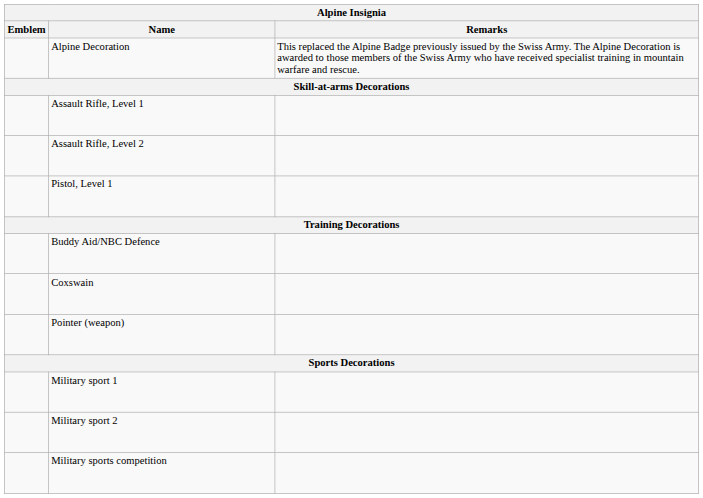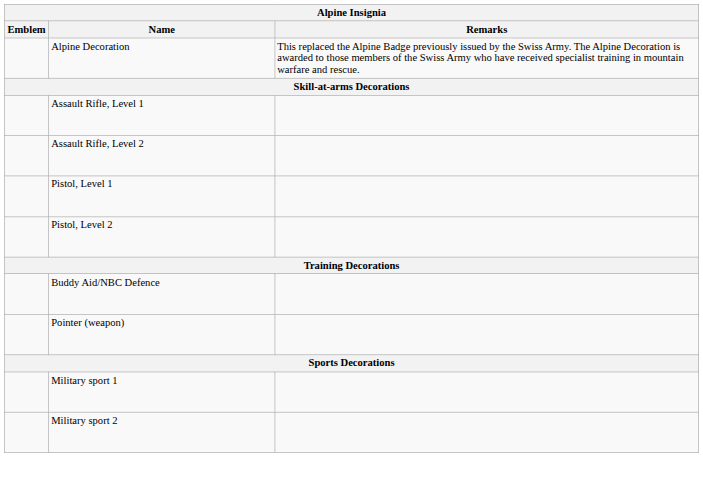 <table class="wikitable">
 <tr>
 <th colspan=3>Alpine Insignia</th>
 </tr>
 <tr>
 <th style="width:60px;">Emblem</th>
 <th style="width:335px;">Name</th>
 <th style="width:635px;">Remarks</th>
 </tr>
 <tr>
 <td></td>
 <td>Alpine Decoration<br><br><br></td>
 <td>This replaced the Alpine Badge previously issued by the Swiss Army. The Alpine Decoration is awarded to those members of the Swiss Army who have received specialist training in mountain warfare and rescue.</td>
 </tr>
 <tr>
 <th colspan=3>Skill-at-arms Decorations</th>
 </tr>
 <tr>
 <td></td>
 <td>Assault Rifle, Level 1<br><br><br></td>
 <td></td>
 </tr>
 <tr>
 <td></td>
 <td>Assault Rifle, Level 2<br><br><br></td>
 <td></td>
 </tr>
 <tr>
 <td></td>
 <td>Pistol, Level 1<br><br><br></td>
 <td></td>
 </tr>
 <tr>
+<td></td>
+<td>Pistol, Level 2<br><br><br></td>
+<td></td>
+</tr>
+<tr>
 <th colspan=3>Training Decorations</th>
 </tr>
 <tr>
 <td></td>
 <td>Buddy Aid/NBC Defence<br><br><br></td>
-<td></td>
-</tr>
-<tr>
-<td></td>
-<td>Coxswain<br><br><br></td>
 <td></td>
 </tr>
 <tr>
 <td></td>
 <td>Pointer (weapon)<br><br><br></td>
 <td></td>
 </tr>
 <tr>
 <th colspan=3>Sports Decorations</th>
 </tr>
 <tr>
 <td></td>
 <td>Military sport 1<br><br><br></td>
 <td></td>
 </tr>
 <tr>
 <td></td>
 <td>Military sport 2<br><br><br></td>
 <td></td>
 </tr>
-<tr>
-<td></td>
-<td>Military sports competition <br><br><br></td>
-<td></td>
-</tr>
 </table>
